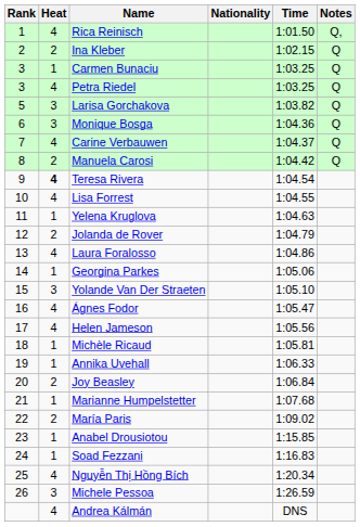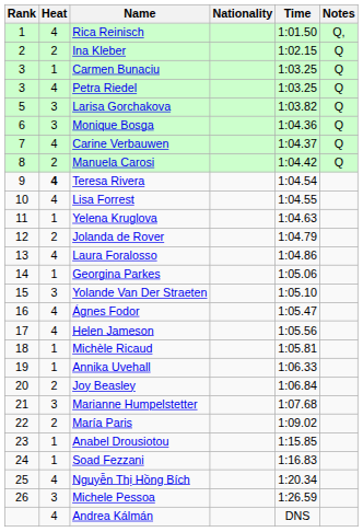 <table class="wikitable sortable" style="text-align:center">
 <tr>
 <th>Rank</th>
 <th>Heat</th>
 <th>Name</th>
 <th>Nationality</th>
 <th>Time</th>
 <th>Notes</th>
 </tr>
 <tr bgcolor=ccffcc>
 <td>1</td>
 <td>4</td>
 <td align=left><a href='#'>Rica Reinisch</a></td>
 <td align=left></td>
 <td>1:01.50</td>
 <td>Q, </td>
 </tr>
 <tr bgcolor=ccffcc>
 <td>2</td>
 <td>2</td>
 <td align=left><a href='#'>Ina Kleber</a></td>
 <td align=left></td>
 <td>1:02.15</td>
 <td>Q</td>
 </tr>
 <tr bgcolor=ccffcc>
 <td>3</td>
 <td>1</td>
 <td align=left><a href='#'>Carmen Bunaciu</a></td>
 <td align=left></td>
 <td>1:03.25</td>
 <td>Q</td>
 </tr>
 <tr bgcolor=ccffcc>
 <td>3</td>
 <td>4</td>
 <td align=left><a href='#'>Petra Riedel</a></td>
 <td align=left></td>
 <td>1:03.25</td>
 <td>Q</td>
 </tr>
 <tr bgcolor=ccffcc>
 <td>5</td>
 <td>3</td>
 <td align=left><a href='#'>Larisa Gorchakova</a></td>
 <td align=left></td>
 <td>1:03.82</td>
 <td>Q</td>
 </tr>
 <tr bgcolor=ccffcc>
 <td>6</td>
 <td>3</td>
 <td align=left><a href='#'>Monique Bosga</a></td>
 <td align=left></td>
 <td>1:04.36</td>
 <td>Q</td>
 </tr>
 <tr bgcolor=ccffcc>
 <td>7</td>
 <td>4</td>
 <td align=left><a href='#'>Carine Verbauwen</a></td>
 <td align=left></td>
 <td>1:04.37</td>
 <td>Q</td>
 </tr>
 <tr bgcolor=ccffcc>
 <td>8</td>
 <td>2</td>
 <td align=left><a href='#'>Manuela Carosi</a></td>
 <td align=left></td>
 <td>1:04.42</td>
 <td>Q</td>
 </tr>
 <tr>
 <td>9</td>
 <td><strong>4</strong></td>
 <td align=left><a href='#'>Teresa Rivera</a></td>
 <td align=left></td>
 <td>1:04.54</td>
 <td></td>
 </tr>
 <tr>
 <td>10</td>
 <td>4</td>
 <td align=left><a href='#'>Lisa Forrest</a></td>
 <td align=left></td>
 <td>1:04.55</td>
 <td></td>
 </tr>
 <tr>
 <td>11</td>
 <td>1</td>
 <td align=left><a href='#'>Yelena Kruglova</a></td>
 <td align=left></td>
 <td>1:04.63</td>
 <td></td>
 </tr>
 <tr>
 <td>12</td>
 <td>2</td>
 <td align=left><a href='#'>Jolanda de Rover</a></td>
 <td align=left></td>
 <td>1:04.79</td>
 <td></td>
 </tr>
 <tr>
 <td>13</td>
 <td>4</td>
 <td align=left><a href='#'>Laura Foralosso</a></td>
 <td align=left></td>
 <td>1:04.86</td>
 <td></td>
 </tr>
 <tr>
 <td>14</td>
 <td>1</td>
 <td align=left><a href='#'>Georgina Parkes</a></td>
 <td align=left></td>
 <td>1:05.06</td>
 <td></td>
 </tr>
 <tr>
 <td>15</td>
 <td>3</td>
 <td align=left><a href='#'>Yolande Van Der Straeten</a></td>
 <td align=left></td>
 <td>1:05.10</td>
 <td></td>
 </tr>
 <tr>
 <td>16</td>
 <td>4</td>
 <td align=left><a href='#'>Ágnes Fodor</a></td>
 <td align=left></td>
 <td>1:05.47</td>
 <td></td>
 </tr>
 <tr>
 <td>17</td>
 <td>4</td>
 <td align=left><a href='#'>Helen Jameson</a></td>
 <td align=left></td>
 <td>1:05.56</td>
 <td></td>
 </tr>
 <tr>
 <td>18</td>
 <td>1</td>
 <td align=left><a href='#'>Michèle Ricaud</a></td>
 <td align=left></td>
 <td>1:05.81</td>
 <td></td>
 </tr>
 <tr>
 <td>19</td>
 <td>1</td>
 <td align=left><a href='#'>Annika Uvehall</a></td>
 <td align=left></td>
 <td>1:06.33</td>
 <td></td>
 </tr>
 <tr>
 <td>20</td>
 <td>2</td>
 <td align=left><a href='#'>Joy Beasley</a></td>
 <td align=left></td>
 <td>1:06.84</td>
 <td></td>
 </tr>
 <tr>
 <td>21</td>
-<td>1</td>
+<td>3</td>
 <td align=left><a href='#'>Marianne Humpelstetter</a></td>
 <td align=left></td>
 <td>1:07.68</td>
 <td></td>
 </tr>
 <tr>
 <td>22</td>
 <td>2</td>
 <td align=left><a href='#'>María Paris</a></td>
 <td align=left></td>
 <td>1:09.02</td>
 <td></td>
 </tr>
 <tr>
 <td>23</td>
 <td>1</td>
 <td align=left><a href='#'>Anabel Drousiotou</a></td>
 <td align=left></td>
 <td>1:15.85</td>
 <td></td>
 </tr>
 <tr>
 <td>24</td>
 <td>1</td>
 <td align=left><a href='#'>Soad Fezzani</a></td>
 <td align=left></td>
 <td>1:16.83</td>
 <td></td>
 </tr>
 <tr>
 <td>25</td>
 <td>4</td>
 <td align=left><a href='#'>Nguyễn Thị Hồng Bích</a></td>
 <td align=left></td>
 <td>1:20.34</td>
 <td></td>
 </tr>
 <tr>
 <td>26</td>
 <td>3</td>
 <td align=left><a href='#'>Michele Pessoa</a></td>
 <td align=left></td>
 <td>1:26.59</td>
 <td></td>
 </tr>
 <tr>
 <td></td>
 <td>4</td>
 <td align=left><a href='#'>Andrea Kálmán</a></td>
 <td align=left></td>
 <td>DNS</td>
 <td></td>
 </tr>
 </table>
